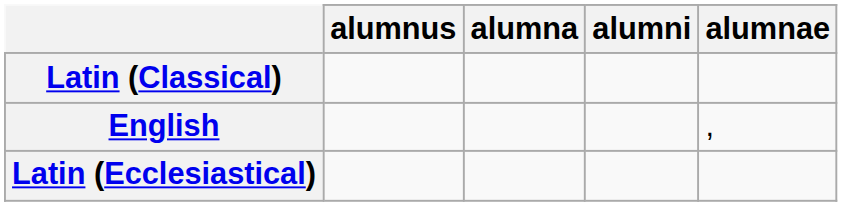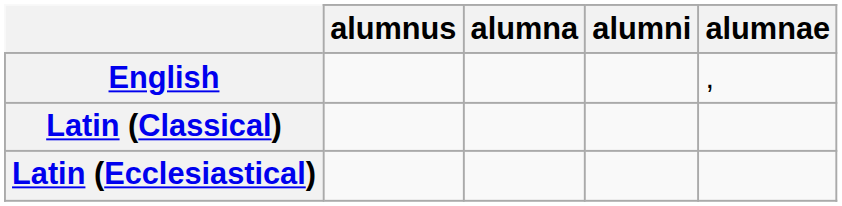 <table class="wikitable" style="border: none">
 <tr>
 <th style="border: none"></th>
 <th>alumnus</th>
 <th>alumna</th>
 <th>alumni</th>
 <th>alumnae</th>
 </tr>
 <tr>
+<th><a href='#'>English</a></th>
+<td> <br></td>
+<td> <br></td>
+<td> <br></td>
+<td>, <br></td>
+</tr>
+<tr>
 <th><a href='#'>Latin</a> (<a href='#'>Classical</a>)</th>
 <td></td>
 <td></td>
 <td></td>
 <td></td>
-</tr>
-<tr>
-<th><a href='#'>English</a></th>
-<td> <br></td>
-<td> <br></td>
-<td> <br></td>
-<td>, <br></td>
 </tr>
 <tr>
 <th><a href='#'>Latin</a> (<a href='#'>Ecclesiastical</a>)</th>
 <td></td>
 <td></td>
 <td></td>
 <td></td>
 </tr>
 </table>
